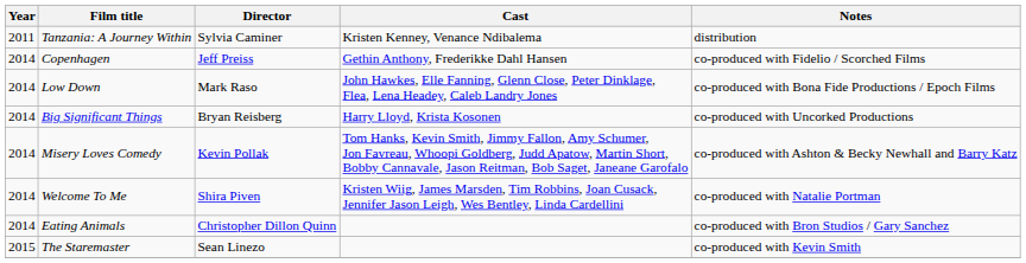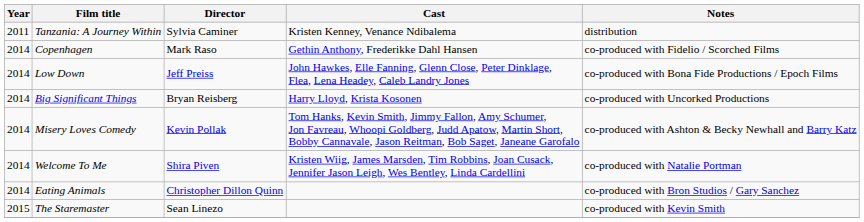 <table class="wikitable">
 <tr style="background:#ccc; text-align:center;">
 <th>Year</th>
 <th>Film title</th>
 <th>Director</th>
 <th>Cast</th>
 <th>Notes</th>
 </tr>
 <tr>
 <td>2011</td>
 <td><em>Tanzania: A Journey Within</em></td>
 <td>Sylvia Caminer</td>
 <td>Kristen Kenney, Venance Ndibalema</td>
 <td>distribution</td>
 </tr>
 <tr>
 <td>2014</td>
 <td><em>Copenhagen</em></td>
-<td><a href='#'>Jeff Preiss</a></td>
+<td>Mark Raso</td>
 <td><a href='#'>Gethin Anthony</a>, Frederikke Dahl Hansen</td>
 <td>co-produced with Fidelio / Scorched Films</td>
 </tr>
 <tr>
 <td>2014</td>
 <td><em>Low Down</em></td>
-<td>Mark Raso</td>
+<td><a href='#'>Jeff Preiss</a></td>
 <td><a href='#'>John Hawkes</a>, <a href='#'>Elle Fanning</a>, <a href='#'>Glenn Close</a>, <a href='#'>Peter Dinklage</a>,<br> <a href='#'>Flea</a>, <a href='#'>Lena Headey</a>, <a href='#'>Caleb Landry Jones</a></td>
 <td>co-produced with Bona Fide Productions / Epoch Films</td>
 </tr>
 <tr>
 <td>2014</td>
 <td><em><a href='#'>Big Significant Things</a></em></td>
 <td>Bryan Reisberg</td>
 <td><a href='#'>Harry Lloyd</a>, <a href='#'>Krista Kosonen</a></td>
 <td>co-produced with Uncorked Productions</td>
 </tr>
 <tr>
 <td>2014</td>
 <td><em>Misery Loves Comedy</em></td>
 <td><a href='#'>Kevin Pollak</a></td>
 <td><a href='#'>Tom Hanks</a>, <a href='#'>Kevin Smith</a>, <a href='#'>Jimmy Fallon</a>, <a href='#'>Amy Schumer</a>,<br> <a href='#'>Jon Favreau</a>, <a href='#'>Whoopi Goldberg</a>, <a href='#'>Judd Apatow</a>, <a href='#'>Martin Short</a>,<br> <a href='#'>Bobby Cannavale</a>, <a href='#'>Jason Reitman</a>, <a href='#'>Bob Saget</a>, <a href='#'>Janeane Garofalo</a></td>
 <td>co-produced with Ashton & Becky Newhall and <a href='#'>Barry Katz</a></td>
 </tr>
 <tr>
 <td>2014</td>
 <td><em>Welcome To Me</em></td>
 <td><a href='#'>Shira Piven</a></td>
 <td><a href='#'>Kristen Wiig</a>, <a href='#'>James Marsden</a>, <a href='#'>Tim Robbins</a>, <a href='#'>Joan Cusack</a>,<br> <a href='#'>Jennifer Jason Leigh</a>, <a href='#'>Wes Bentley</a>, <a href='#'>Linda Cardellini</a></td>
 <td>co-produced with <a href='#'>Natalie Portman</a></td>
 </tr>
 <tr>
 <td>2014</td>
 <td><em>Eating Animals</em></td>
 <td><a href='#'>Christopher Dillon Quinn</a></td>
 <td></td>
 <td>co-produced with <a href='#'>Bron Studios</a> / <a href='#'>Gary Sanchez</a></td>
 </tr>
 <tr>
 <td>2015</td>
 <td><em>The Staremaster</em></td>
 <td>Sean Linezo</td>
 <td></td>
 <td>co-produced with <a href='#'>Kevin Smith</a></td>
 </tr>
 <tr>
 </tr>
 </table>
